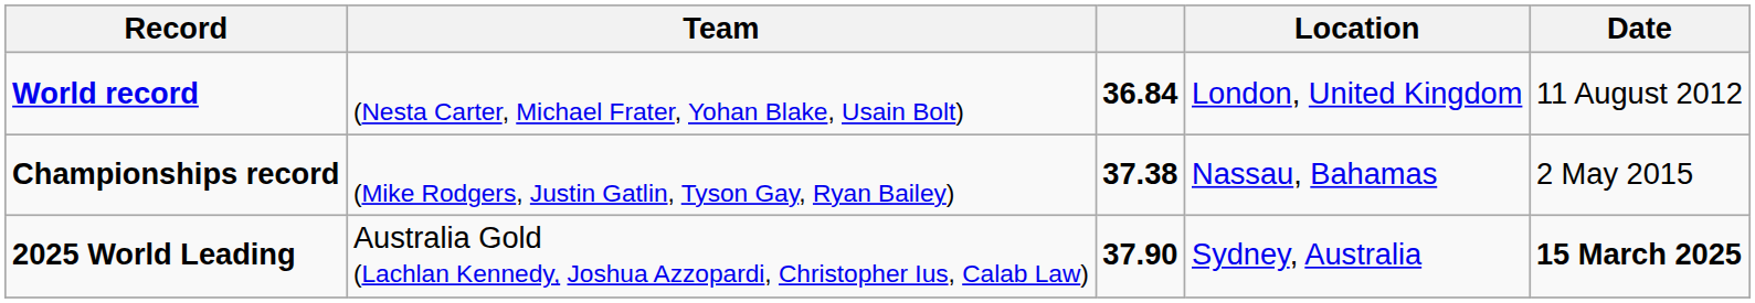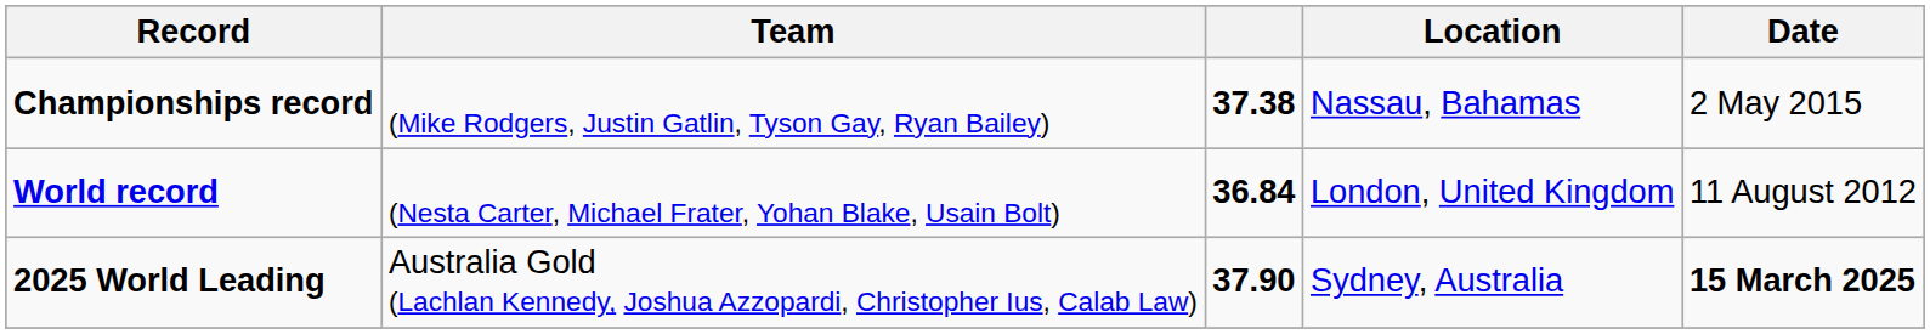 <table class="wikitable">
 <tr>
 <th scope="col">Record</th>
 <th scope="col">Team</th>
 <th scope="col"></th>
 <th scope="col">Location</th>
 <th scope="col">Date</th>
 </tr>
 <tr>
+<td scope="row"><strong>Championships record</strong></td>
+<td><br><small>(<a href='#'>Mike Rodgers</a>, <a href='#'>Justin Gatlin</a>, <a href='#'>Tyson Gay</a>, <a href='#'>Ryan Bailey</a>)</small></td>
+<td><strong>37.38</strong></td>
+<td> <a href='#'>Nassau</a>, <a href='#'>Bahamas</a></td>
+<td>2 May 2015</td>
+</tr>
+<tr>
 <td scope="row"><strong><a href='#'>World record</a></strong></td>
 <td><br><small>(<a href='#'>Nesta Carter</a>, <a href='#'>Michael Frater</a>, <a href='#'>Yohan Blake</a>, <a href='#'>Usain Bolt</a>)</small></td>
 <td><strong>36.84</strong></td>
 <td> <a href='#'>London</a>, <a href='#'>United Kingdom</a></td>
 <td>11 August 2012</td>
-</tr>
-<tr>
-<td scope="row"><strong>Championships record</strong></td>
-<td><br><small>(<a href='#'>Mike Rodgers</a>, <a href='#'>Justin Gatlin</a>, <a href='#'>Tyson Gay</a>, <a href='#'>Ryan Bailey</a>)</small></td>
-<td><strong>37.38</strong></td>
-<td> <a href='#'>Nassau</a>, <a href='#'>Bahamas</a></td>
-<td>2 May 2015</td>
 </tr>
 <tr>
 <td scope="row"><strong>2025 World Leading</strong></td>
 <td> Australia Gold<br><small>(<a href='#'>Lachlan Kennedy,</a> <a href='#'>Joshua Azzopardi</a>, <a href='#'>Christopher Ius</a>, <a href='#'>Calab Law</a>)</small></td>
 <td><strong>37.90</strong></td>
 <td> <a href='#'>Sydney</a>, <a href='#'>Australia</a></td>
 <td><strong>15 March 2025</strong></td>
 </tr>
 </table>
